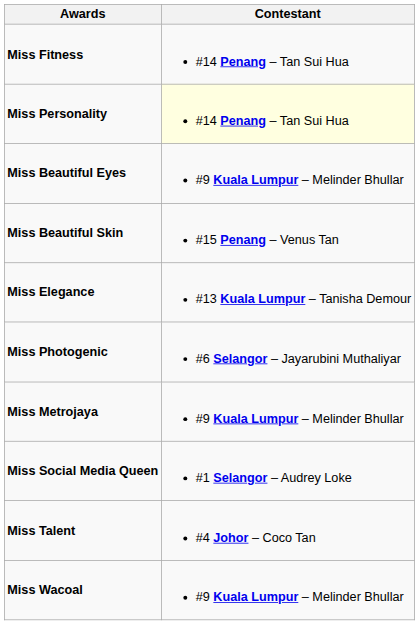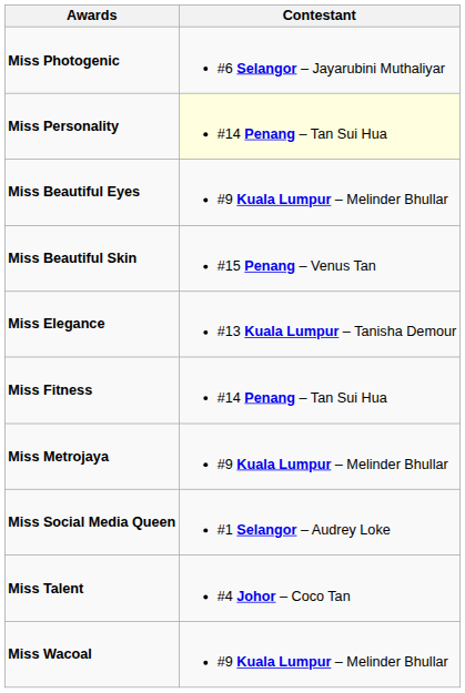 <table class="wikitable">
 <tr>
 <th>Awards</th>
 <th>Contestant</th>
 </tr>
 <tr>
-<td><strong>Miss Fitness</strong></td>
-<td><br><ul><li>#14 <strong><a href='#'>Penang</a></strong> – Tan Sui Hua</li></ul></td>
+<td><strong>Miss Photogenic</strong></td>
+<td><br><ul><li>#6 <strong><a href='#'>Selangor</a></strong> – Jayarubini Muthaliyar</li></ul></td>
 </tr>
 <tr>
 <td><strong>Miss Personality</strong></td>
 <td style="background: lightyellow;"><br><ul><li>#14 <strong><a href='#'>Penang</a></strong> – Tan Sui Hua</li></ul></td>
 </tr>
 <tr>
 <td><strong>Miss Beautiful Eyes</strong></td>
 <td><br><ul><li>#9 <strong><a href='#'>Kuala Lumpur</a></strong> – Melinder Bhullar</li></ul></td>
 </tr>
 <tr>
 <td><strong>Miss Beautiful Skin</strong></td>
 <td><br><ul><li>#15 <strong><a href='#'>Penang</a></strong> – Venus Tan</li></ul></td>
 </tr>
 <tr>
 <td><strong>Miss Elegance</strong></td>
 <td><br><ul><li>#13 <strong><a href='#'>Kuala Lumpur</a></strong> – Tanisha Demour</li></ul></td>
 </tr>
 <tr>
-<td><strong>Miss Photogenic</strong></td>
-<td><br><ul><li>#6 <strong><a href='#'>Selangor</a></strong> – Jayarubini Muthaliyar</li></ul></td>
+<td><strong>Miss Fitness</strong></td>
+<td><br><ul><li>#14 <strong><a href='#'>Penang</a></strong> – Tan Sui Hua</li></ul></td>
 </tr>
 <tr>
 <td><strong>Miss Metrojaya</strong></td>
 <td><br><ul><li>#9 <strong><a href='#'>Kuala Lumpur</a></strong> – Melinder Bhullar</li></ul></td>
 </tr>
 <tr>
 <td><strong>Miss Social Media Queen</strong></td>
 <td><br><ul><li>#1 <strong><a href='#'>Selangor</a></strong> – Audrey Loke</li></ul></td>
 </tr>
 <tr>
 <td><strong>Miss Talent</strong></td>
 <td><br><ul><li>#4 <strong><a href='#'>Johor</a></strong> – Coco Tan</li></ul></td>
 </tr>
 <tr>
 <td><strong>Miss Wacoal</strong></td>
 <td><br><ul><li>#9 <strong><a href='#'>Kuala Lumpur</a></strong> – Melinder Bhullar</li></ul></td>
 </tr>
 </table>
